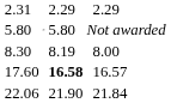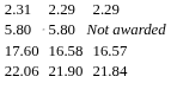 <table>
 <tr>
 <td></td>
 <td></td>
 <td>2.31 <strong></strong></td>
 <td></td>
 <td>2.29</td>
 <td></td>
 <td>2.29 </td>
 </tr>
 <tr>
 <td></td>
 <td></td>
 <td>5.80</td>
 <td> <hr> </td>
 <td>5.80</td>
 <td colspan=2 align=center><em>Not awarded</em></td>
 </tr>
 <tr>
 <td></td>
 <td></td>
-<td>8.30</td>
-<td></td>
-<td>8.19 </td>
-<td></td>
-<td>8.00</td>
-</tr>
-<tr>
-<td></td>
-<td></td>
 <td>17.60  <strong></strong></td>
 <td></td>
-<td><strong>16.58 </strong></td>
+<td>16.58 </td>
 <td></td>
 <td>16.57</td>
 </tr>
 <tr>
 <td></td>
 <td></td>
 <td>22.06  <strong></strong></td>
 <td></td>
 <td>21.90 </td>
 <td></td>
 <td>21.84 <strong></strong></td>
 </tr>
 </table>
